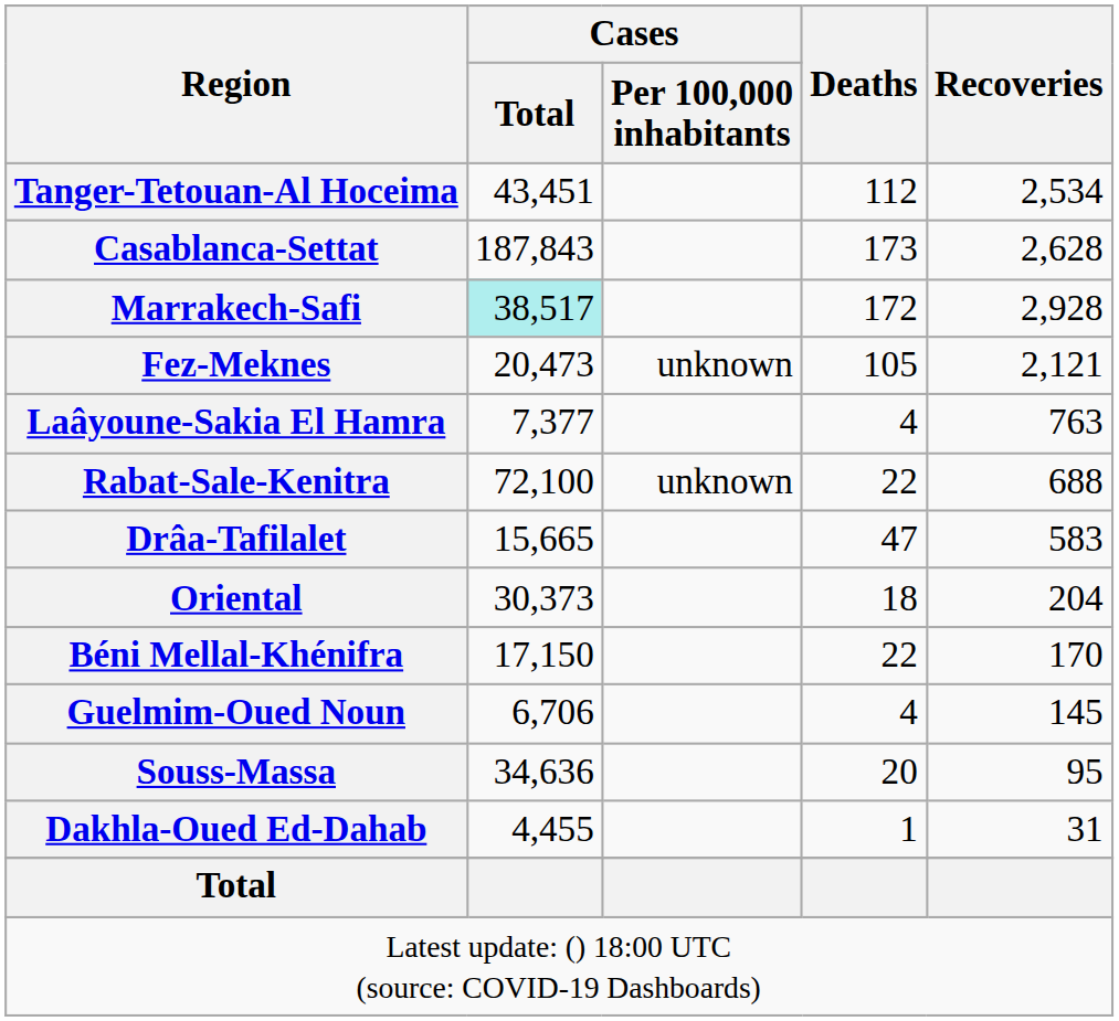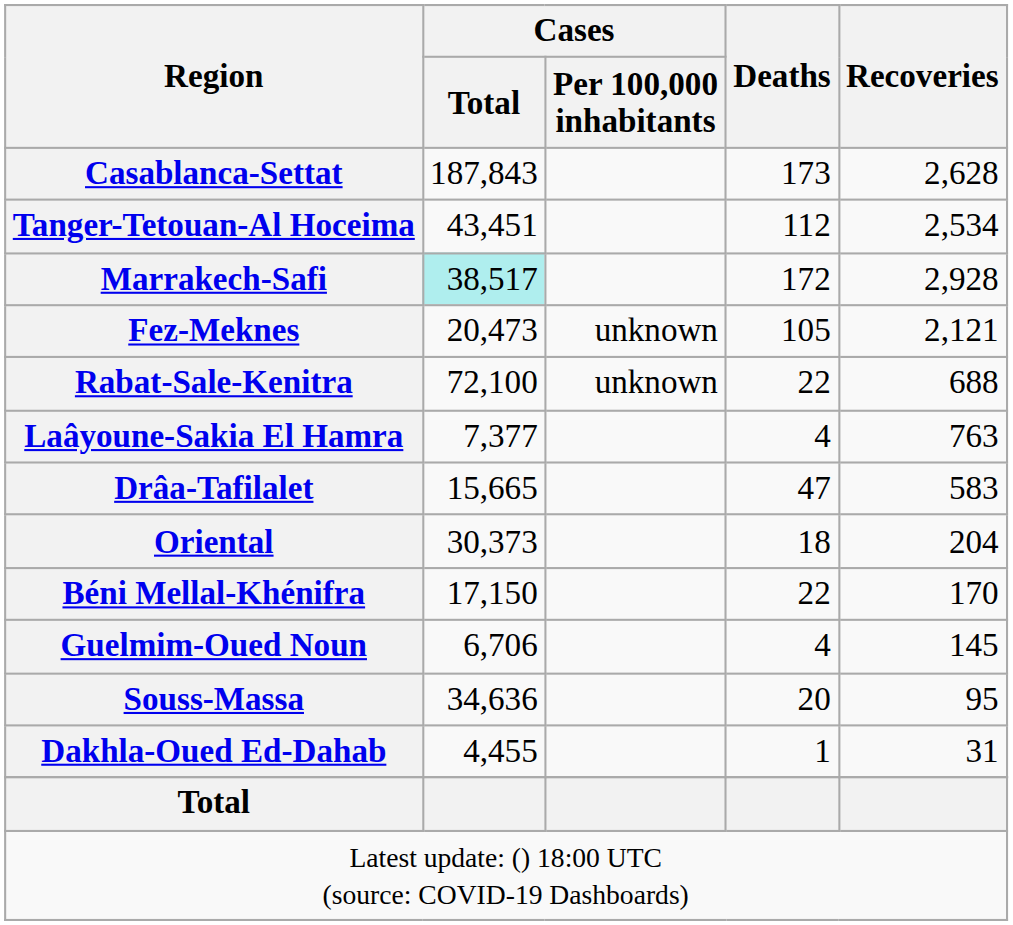 <table class="wikitable plainrowheaders sortable mw-collapsible" style="text-align:right; clear:right; margin:0px 0px 0.5em 1em;">
 <tr>
 <th scope="col" rowspan="2">Region</th>
 <th scope="col" colspan="2">Cases</th>
 <th scope="col" rowspan="2">Deaths</th>
 <th rowspan="2">Recoveries</th>
 </tr>
 <tr>
 <th>Total</th>
 <th>Per 100,000 <br> inhabitants</th>
 </tr>
 <tr>
+<th scope="row"><a href='#'>Casablanca-Settat</a></th>
+<td>187,843</td>
+<td></td>
+<td>173</td>
+<td>2,628</td>
+</tr>
+<tr>
 <th scope="row"><a href='#'>Tanger-Tetouan-Al Hoceima</a></th>
 <td>43,451</td>
 <td></td>
 <td>112</td>
 <td>2,534</td>
-</tr>
-<tr>
-<th scope="row"><a href='#'>Casablanca-Settat</a></th>
-<td>187,843</td>
-<td></td>
-<td>173</td>
-<td>2,628</td>
 </tr>
 <tr>
 <th scope="row"><a href='#'>Marrakech-Safi</a></th>
 <td style="background: paleturquoise;">38,517</td>
 <td></td>
 <td>172</td>
 <td>2,928</td>
 </tr>
 <tr>
 <th scope="row"><a href='#'>Fez-Meknes</a></th>
 <td>20,473</td>
 <td>unknown</td>
 <td>105</td>
 <td>2,121</td>
 </tr>
 <tr>
+<th scope="row"><a href='#'>Rabat-Sale-Kenitra</a></th>
+<td>72,100</td>
+<td>unknown</td>
+<td>22</td>
+<td>688</td>
+</tr>
+<tr>
 <th scope="row"><a href='#'>Laâyoune-Sakia El Hamra</a></th>
 <td>7,377</td>
 <td></td>
 <td>4</td>
 <td>763</td>
-</tr>
-<tr>
-<th scope="row"><a href='#'>Rabat-Sale-Kenitra</a></th>
-<td>72,100</td>
-<td>unknown</td>
-<td>22</td>
-<td>688</td>
 </tr>
 <tr>
 <th scope="row"><a href='#'>Drâa-Tafilalet</a></th>
 <td>15,665</td>
 <td></td>
 <td>47</td>
 <td>583</td>
 </tr>
 <tr>
 <th scope="row"><a href='#'>Oriental</a></th>
 <td>30,373</td>
 <td></td>
 <td>18</td>
 <td>204</td>
 </tr>
 <tr>
 <th scope="row"><a href='#'>Béni Mellal-Khénifra</a></th>
 <td>17,150</td>
 <td></td>
 <td>22</td>
 <td>170</td>
 </tr>
 <tr>
 <th scope="row"><a href='#'>Guelmim-Oued Noun</a></th>
 <td>6,706</td>
 <td></td>
 <td>4</td>
 <td>145</td>
 </tr>
 <tr>
 <th scope="row"><a href='#'>Souss-Massa</a></th>
 <td>34,636</td>
 <td></td>
 <td>20</td>
 <td>95</td>
 </tr>
 <tr>
 <th scope="row"><a href='#'>Dakhla-Oued Ed-Dahab</a></th>
 <td>4,455</td>
 <td></td>
 <td>1</td>
 <td>31</td>
 </tr>
 <tr>
 </tr>
 <tr class="sortbottom">
 <th scope="col">Total</th>
 <th scope="col"></th>
 <th scope="col"></th>
 <th scope="col"></th>
 <th scope="col"></th>
 </tr>
 <tr class="sortbottom" style="text-align:center;">
 <td colspan="5"><small>Latest update: () 18:00 UTC <br> (source: COVID-19 Dashboards)</small></td>
 </tr>
 </table>
